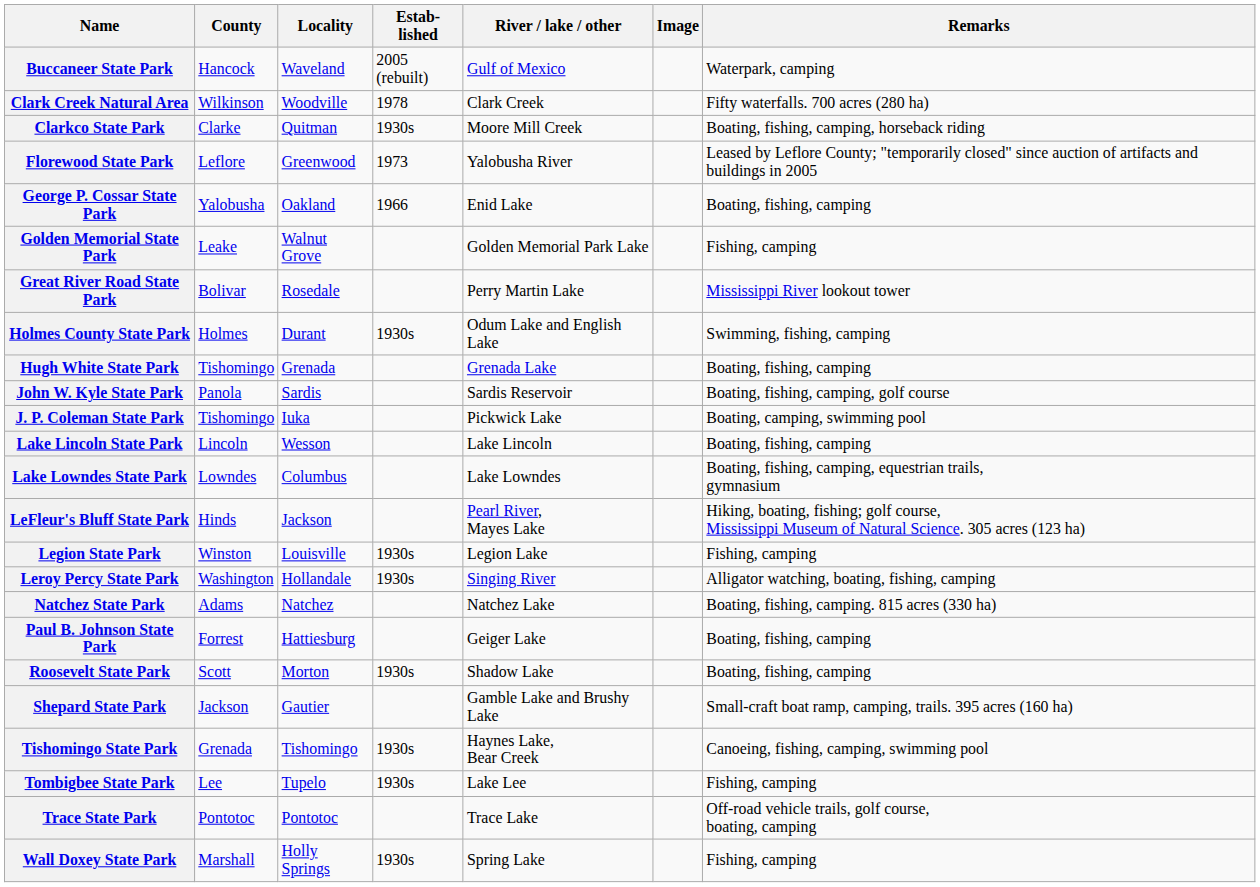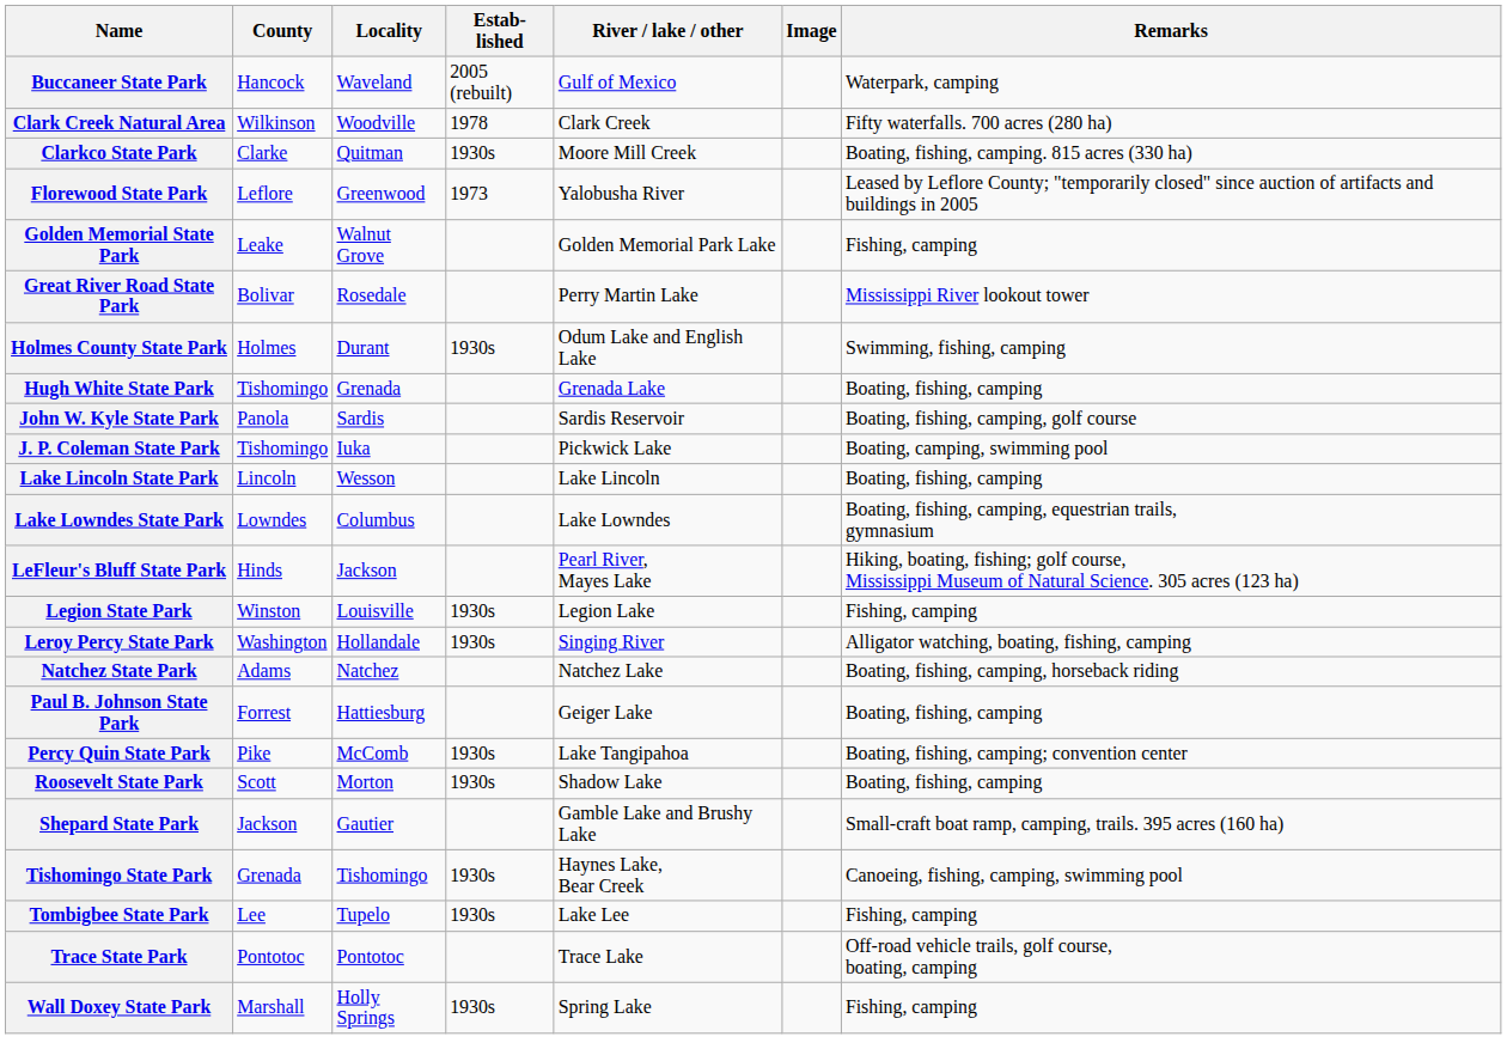 <table class="wikitable sortable" style="width:100%">
 <tr>
 <th style="width:*;" scope="col">Name</th>
 <th style="width:*;" scope="col">County</th>
 <th style="width:*;" scope="col">Locality</th>
 <th style="width:*;" scope="col">Estab- <br>lished </th>
 <th style="width:*;" scope="col">River / lake / other</th>
 <th style="width:*;" class="unsortable" scope="col">Image</th>
 <th class="unsortable" scope="col">Remarks</th>
 </tr>
 <tr>
 <th scope="row"><a href='#'>Buccaneer State Park</a></th>
 <td><a href='#'>Hancock</a></td>
 <td><a href='#'>Waveland</a></td>
 <td>2005 (rebuilt)</td>
 <td><a href='#'>Gulf of Mexico</a></td>
 <td></td>
 <td>Waterpark, camping</td>
 </tr>
 <tr>
 <th scope="row"><a href='#'>Clark Creek Natural Area</a></th>
 <td><a href='#'>Wilkinson</a></td>
 <td><a href='#'>Woodville</a></td>
 <td>1978</td>
 <td>Clark Creek</td>
 <td></td>
 <td>Fifty waterfalls. 700 acres (280 ha)</td>
 </tr>
 <tr>
 <th scope="row"><a href='#'>Clarkco State Park</a></th>
 <td><a href='#'>Clarke</a></td>
 <td><a href='#'>Quitman</a></td>
 <td>1930s</td>
 <td>Moore Mill Creek</td>
 <td></td>
-<td>Boating, fishing, camping, horseback riding</td>
+<td>Boating, fishing, camping. 815 acres (330 ha)</td>
 </tr>
 <tr>
 <th scope="row"><a href='#'>Florewood State Park</a></th>
 <td><a href='#'>Leflore</a></td>
 <td><a href='#'>Greenwood</a></td>
 <td>1973</td>
 <td>Yalobusha River</td>
 <td></td>
 <td>Leased by Leflore County; "temporarily closed" since auction of artifacts and buildings in 2005</td>
-</tr>
-<tr>
-<th scope="row"><a href='#'>George P. Cossar State Park</a></th>
-<td><a href='#'>Yalobusha</a></td>
-<td><a href='#'>Oakland</a></td>
-<td>1966</td>
-<td>Enid Lake</td>
-<td></td>
-<td>Boating, fishing, camping</td>
 </tr>
 <tr>
 <th scope="row"><a href='#'>Golden Memorial State Park</a></th>
 <td><a href='#'>Leake</a></td>
 <td><a href='#'>Walnut Grove</a></td>
 <td></td>
 <td>Golden Memorial Park Lake</td>
 <td></td>
 <td>Fishing, camping</td>
 </tr>
 <tr>
 <th scope="row"><a href='#'>Great River Road State Park</a></th>
 <td><a href='#'>Bolivar</a></td>
 <td><a href='#'>Rosedale</a></td>
 <td></td>
 <td>Perry Martin Lake</td>
 <td></td>
 <td><a href='#'>Mississippi River</a> lookout tower</td>
 </tr>
 <tr>
 <th scope="row"><a href='#'>Holmes County State Park</a></th>
 <td><a href='#'>Holmes</a></td>
 <td><a href='#'>Durant</a></td>
 <td>1930s</td>
 <td>Odum Lake and English Lake</td>
 <td></td>
 <td>Swimming, fishing, camping</td>
 </tr>
 <tr>
 <th scope="row"><a href='#'>Hugh White State Park</a></th>
 <td><a href='#'>Tishomingo</a></td>
 <td><a href='#'>Grenada</a></td>
 <td></td>
 <td><a href='#'>Grenada Lake</a></td>
 <td></td>
 <td>Boating, fishing, camping</td>
 </tr>
 <tr>
 <th scope="row"><a href='#'>John W. Kyle State Park</a></th>
 <td><a href='#'>Panola</a></td>
 <td><a href='#'>Sardis</a></td>
 <td></td>
 <td>Sardis Reservoir</td>
 <td></td>
 <td>Boating, fishing, camping, golf course</td>
 </tr>
 <tr>
 <th scope="row"><a href='#'>J. P. Coleman State Park</a></th>
 <td><a href='#'>Tishomingo</a></td>
 <td><a href='#'>Iuka</a></td>
 <td></td>
 <td>Pickwick Lake</td>
 <td></td>
 <td>Boating, camping, swimming pool</td>
 </tr>
 <tr>
 <th scope="row"><a href='#'>Lake Lincoln State Park</a></th>
 <td><a href='#'>Lincoln</a></td>
 <td><a href='#'>Wesson</a></td>
 <td></td>
 <td>Lake Lincoln</td>
 <td></td>
 <td>Boating, fishing, camping</td>
 </tr>
 <tr>
 <th scope="row"><a href='#'>Lake Lowndes State Park</a></th>
 <td><a href='#'>Lowndes</a></td>
 <td><a href='#'>Columbus</a></td>
 <td></td>
 <td>Lake Lowndes</td>
 <td></td>
 <td>Boating, fishing, camping, equestrian trails, <br>gymnasium</td>
 </tr>
 <tr>
 <th scope="row"><a href='#'>LeFleur's Bluff State Park</a></th>
 <td><a href='#'>Hinds</a></td>
 <td><a href='#'>Jackson</a></td>
 <td></td>
 <td><a href='#'>Pearl River</a>, <br>Mayes Lake</td>
 <td></td>
 <td>Hiking, boating, fishing; golf course, <br><a href='#'>Mississippi Museum of Natural Science</a>. 305 acres (123 ha)</td>
 </tr>
 <tr>
 <th scope="row"><a href='#'>Legion State Park</a></th>
 <td><a href='#'>Winston</a></td>
 <td><a href='#'>Louisville</a></td>
 <td>1930s</td>
 <td>Legion Lake</td>
 <td></td>
 <td>Fishing, camping</td>
 </tr>
 <tr>
 <th scope="row"><a href='#'>Leroy Percy State Park</a></th>
 <td><a href='#'>Washington</a></td>
 <td><a href='#'>Hollandale</a></td>
 <td>1930s</td>
 <td><a href='#'>Singing River</a></td>
 <td></td>
 <td>Alligator watching, boating, fishing, camping</td>
 </tr>
 <tr>
 <th scope="row"><a href='#'>Natchez State Park</a></th>
 <td><a href='#'>Adams</a></td>
 <td><a href='#'>Natchez</a></td>
 <td></td>
 <td>Natchez Lake</td>
 <td></td>
-<td>Boating, fishing, camping. 815 acres (330 ha)</td>
+<td>Boating, fishing, camping, horseback riding</td>
 </tr>
 <tr>
 <th scope="row"><a href='#'>Paul B. Johnson State Park</a></th>
 <td><a href='#'>Forrest</a></td>
 <td><a href='#'>Hattiesburg</a></td>
 <td></td>
 <td>Geiger Lake</td>
 <td></td>
 <td>Boating, fishing, camping</td>
+</tr>
+<tr>
+<th scope="row"><a href='#'>Percy Quin State Park</a></th>
+<td><a href='#'>Pike</a></td>
+<td><a href='#'>McComb</a></td>
+<td>1930s</td>
+<td>Lake Tangipahoa</td>
+<td></td>
+<td>Boating, fishing, camping; convention center</td>
 </tr>
 <tr>
 <th scope="row"><a href='#'>Roosevelt State Park</a></th>
 <td><a href='#'>Scott</a></td>
 <td><a href='#'>Morton</a></td>
 <td>1930s</td>
 <td>Shadow Lake</td>
 <td></td>
 <td>Boating, fishing, camping</td>
 </tr>
 <tr>
 <th scope="row"><a href='#'>Shepard State Park</a></th>
 <td><a href='#'>Jackson</a></td>
 <td><a href='#'>Gautier</a></td>
 <td></td>
 <td>Gamble Lake and Brushy Lake</td>
 <td></td>
 <td>Small-craft boat ramp, camping, trails. 395 acres (160 ha)</td>
 </tr>
 <tr>
 <th scope="row"><a href='#'>Tishomingo State Park</a></th>
 <td><a href='#'>Grenada</a></td>
 <td><a href='#'>Tishomingo</a></td>
 <td>1930s</td>
 <td>Haynes Lake, <br>Bear Creek</td>
 <td></td>
 <td>Canoeing, fishing, camping, swimming pool</td>
 </tr>
 <tr>
 <th scope="row"><a href='#'>Tombigbee State Park</a></th>
 <td><a href='#'>Lee</a></td>
 <td><a href='#'>Tupelo</a></td>
 <td>1930s</td>
 <td>Lake Lee</td>
 <td></td>
 <td>Fishing, camping</td>
 </tr>
 <tr>
 <th scope="row"><a href='#'>Trace State Park</a></th>
 <td><a href='#'>Pontotoc</a></td>
 <td><a href='#'>Pontotoc</a></td>
 <td></td>
 <td>Trace Lake</td>
 <td></td>
 <td>Off-road vehicle trails, golf course, <br>boating, camping</td>
 </tr>
 <tr>
 <th scope="row"><a href='#'>Wall Doxey State Park</a></th>
 <td><a href='#'>Marshall</a></td>
 <td><a href='#'>Holly Springs</a></td>
 <td>1930s</td>
 <td>Spring Lake</td>
 <td></td>
 <td>Fishing, camping</td>
 </tr>
 </table>
